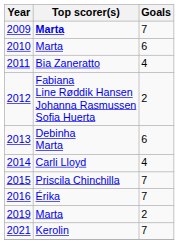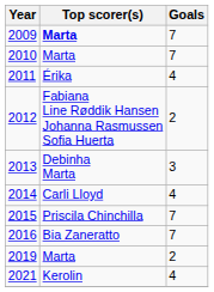 <table class="wikitable sortable">
 <tr>
 <th>Year</th>
 <th>Top scorer(s)</th>
 <th>Goals</th>
 </tr>
 <tr>
 <td><a href='#'>2009</a></td>
 <td><strong> <a href='#'>Marta</a></strong></td>
 <td>7</td>
 </tr>
 <tr>
 <td><a href='#'>2010</a></td>
 <td> <a href='#'>Marta</a></td>
-<td>6</td>
+<td>7</td>
 </tr>
 <tr>
 <td><a href='#'>2011</a></td>
-<td> <a href='#'>Bia Zaneratto</a></td>
+<td> <a href='#'>Érika</a></td>
 <td>4</td>
 </tr>
 <tr>
 <td><a href='#'>2012</a></td>
 <td> <a href='#'>Fabiana</a><br> <a href='#'>Line Røddik Hansen</a><br> <a href='#'>Johanna Rasmussen</a><br> <a href='#'>Sofia Huerta</a></td>
 <td>2</td>
 </tr>
 <tr>
 <td><a href='#'>2013</a></td>
 <td> <a href='#'>Debinha</a><br> <a href='#'>Marta</a></td>
-<td>6</td>
+<td>3</td>
 </tr>
 <tr>
 <td><a href='#'>2014</a></td>
 <td> <a href='#'>Carli Lloyd</a></td>
 <td>4</td>
 </tr>
 <tr>
 <td><a href='#'>2015</a></td>
 <td> <a href='#'>Priscila Chinchilla</a></td>
 <td>7</td>
 </tr>
 <tr>
 <td><a href='#'>2016</a></td>
-<td> <a href='#'>Érika</a></td>
+<td> <a href='#'>Bia Zaneratto</a></td>
 <td>7</td>
 </tr>
 <tr>
 <td><a href='#'>2019</a></td>
 <td> <a href='#'>Marta</a></td>
 <td>2</td>
 </tr>
 <tr>
 <td><a href='#'>2021</a></td>
 <td> <a href='#'>Kerolin</a></td>
-<td>7</td>
+<td>4</td>
 </tr>
 <tr>
 </tr>
 </table>
